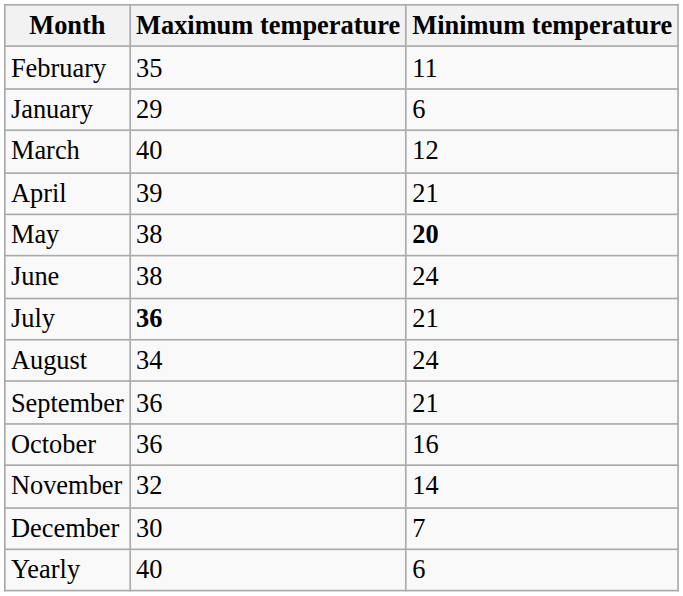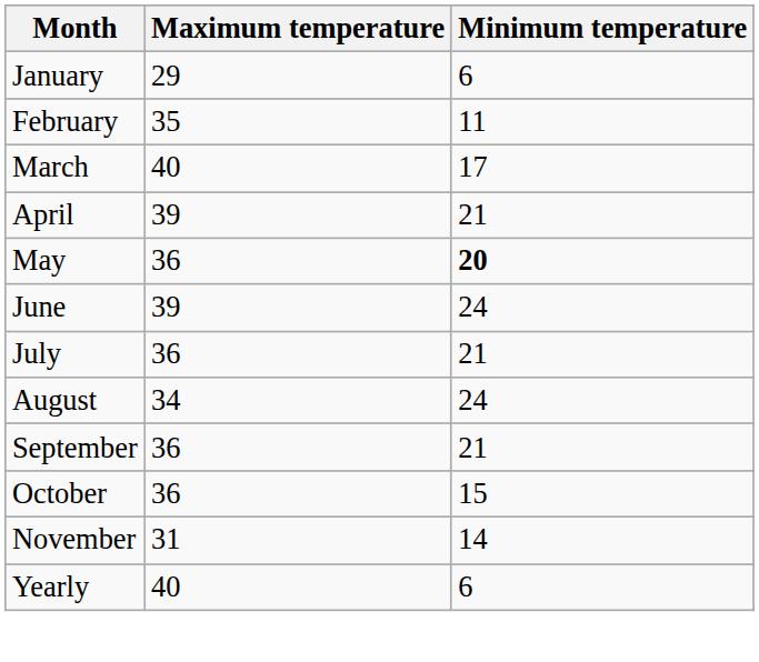 <table class="wikitable">
 <tr>
 <th>Month</th>
 <th>Maximum temperature</th>
 <th>Minimum temperature</th>
 </tr>
 <tr>
+<td>January</td>
+<td>29</td>
+<td>6</td>
+</tr>
+<tr>
 <td>February</td>
 <td>35</td>
 <td>11</td>
 </tr>
 <tr>
-<td>January</td>
-<td>29</td>
-<td>6</td>
-</tr>
-<tr>
 <td>March</td>
 <td>40</td>
-<td>12</td>
+<td>17</td>
 </tr>
 <tr>
 <td>April</td>
 <td>39</td>
 <td>21</td>
 </tr>
 <tr>
 <td>May</td>
-<td>38</td>
+<td>36</td>
 <td><strong>20</strong></td>
 </tr>
 <tr>
 <td>June</td>
-<td>38</td>
+<td>39</td>
 <td>24</td>
 </tr>
 <tr>
 <td>July</td>
-<td><strong>36</strong></td>
+<td>36</td>
 <td>21</td>
 </tr>
 <tr>
 <td>August</td>
 <td>34</td>
 <td>24</td>
 </tr>
 <tr>
 <td>September</td>
 <td>36</td>
 <td>21</td>
 </tr>
 <tr>
 <td>October</td>
 <td>36</td>
-<td>16</td>
+<td>15</td>
 </tr>
 <tr>
 <td>November</td>
-<td>32</td>
+<td>31</td>
 <td>14</td>
-</tr>
-<tr>
-<td>December</td>
-<td>30</td>
-<td>7</td>
 </tr>
 <tr>
 <td>Yearly</td>
 <td>40</td>
 <td>6</td>
 </tr>
 </table>
